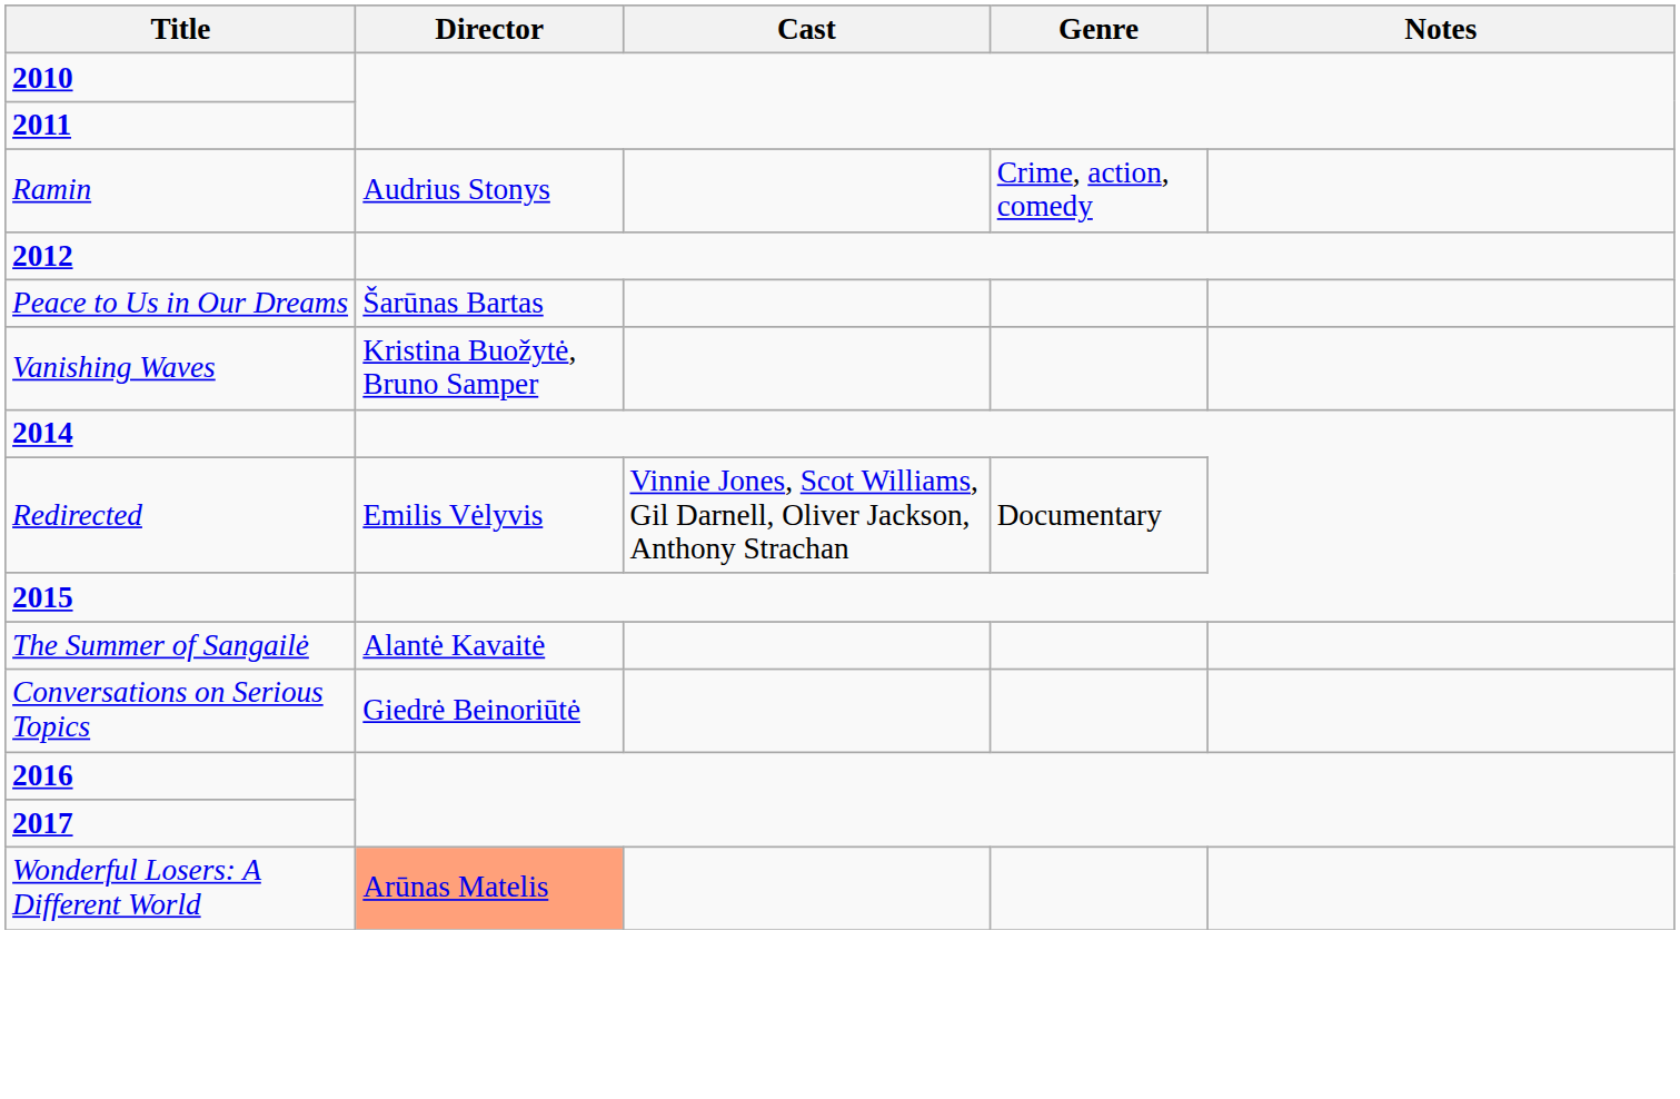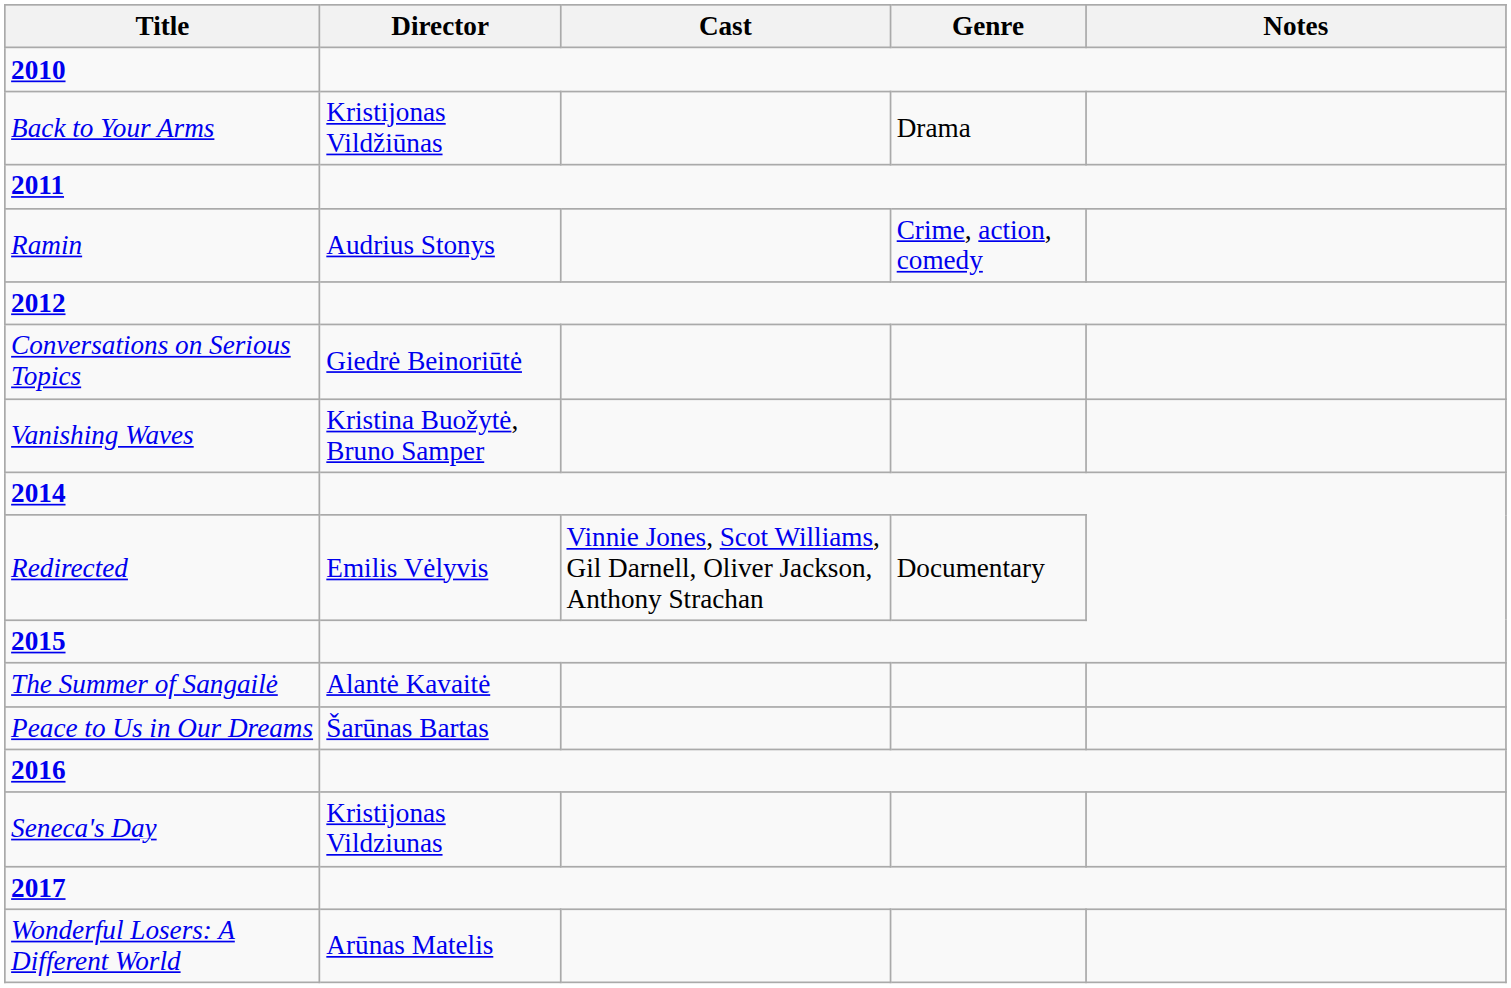 <table class="wikitable" width= "100%">
 <tr>
 <th width=21%>Title</th>
 <th width=16%>Director</th>
 <th width=22%>Cast</th>
 <th width=13%>Genre</th>
 <th width=28%>Notes</th>
 </tr>
 <tr>
 <td><strong><a href='#'>2010</a></strong></td>
+</tr>
+<tr>
+<td><em><a href='#'>Back to Your Arms</a></em></td>
+<td><a href='#'>Kristijonas Vildžiūnas</a></td>
+<td></td>
+<td>Drama</td>
+<td></td>
 </tr>
 <tr>
 <td><strong><a href='#'>2011</a></strong></td>
 </tr>
 <tr>
 <td><em><a href='#'>Ramin</a></em></td>
 <td><a href='#'>Audrius Stonys</a></td>
 <td></td>
 <td><a href='#'>Crime</a>, <a href='#'>action</a>, <a href='#'>comedy</a></td>
 <td></td>
 </tr>
 <tr>
 <td><strong><a href='#'>2012</a></strong></td>
 </tr>
 <tr>
-<td><em><a href='#'>Peace to Us in Our Dreams</a></em></td>
-<td><a href='#'>Šarūnas Bartas</a></td>
+<td><em><a href='#'>Conversations on Serious Topics</a></em></td>
+<td><a href='#'>Giedrė Beinoriūtė</a></td>
 <td></td>
 <td></td>
 <td></td>
 </tr>
 <tr>
 <td><em><a href='#'>Vanishing Waves</a></em></td>
 <td><a href='#'>Kristina Buožytė</a>, <a href='#'>Bruno Samper</a></td>
 <td></td>
 <td></td>
 <td></td>
 </tr>
 <tr>
 <td><strong><a href='#'>2014</a></strong></td>
 </tr>
 <tr>
 <td><em><a href='#'>Redirected</a></em></td>
 <td><a href='#'>Emilis Vėlyvis</a></td>
 <td><a href='#'>Vinnie Jones</a>, <a href='#'>Scot Williams</a>, Gil Darnell, Oliver Jackson, Anthony Strachan</td>
 <td>Documentary</td>
 </tr>
 <tr>
 <td><strong><a href='#'>2015</a></strong></td>
 </tr>
 <tr>
 <td><em><a href='#'>The Summer of Sangailė</a></em></td>
 <td><a href='#'>Alantė Kavaitė</a></td>
 <td></td>
 <td></td>
 <td></td>
 </tr>
 <tr>
-<td><em><a href='#'>Conversations on Serious Topics</a></em></td>
-<td><a href='#'>Giedrė Beinoriūtė</a></td>
+<td><em><a href='#'>Peace to Us in Our Dreams</a></em></td>
+<td><a href='#'>Šarūnas Bartas</a></td>
 <td></td>
 <td></td>
 <td></td>
 </tr>
 <tr>
 <td><strong><a href='#'>2016</a></strong></td>
 </tr>
 <tr>
+<td><em><a href='#'>Seneca's Day</a></em></td>
+<td><a href='#'>Kristijonas Vildziunas</a></td>
+<td></td>
+<td></td>
+<td></td>
+</tr>
+<tr>
 <td><strong><a href='#'>2017</a></strong></td>
 </tr>
 <tr>
 <td><em><a href='#'>Wonderful Losers: A Different World</a></em></td>
-<td style="background: lightsalmon;"><a href='#'>Arūnas Matelis</a></td>
+<td><a href='#'>Arūnas Matelis</a></td>
 <td></td>
 <td></td>
 <td></td>
 </tr>
 </table>
